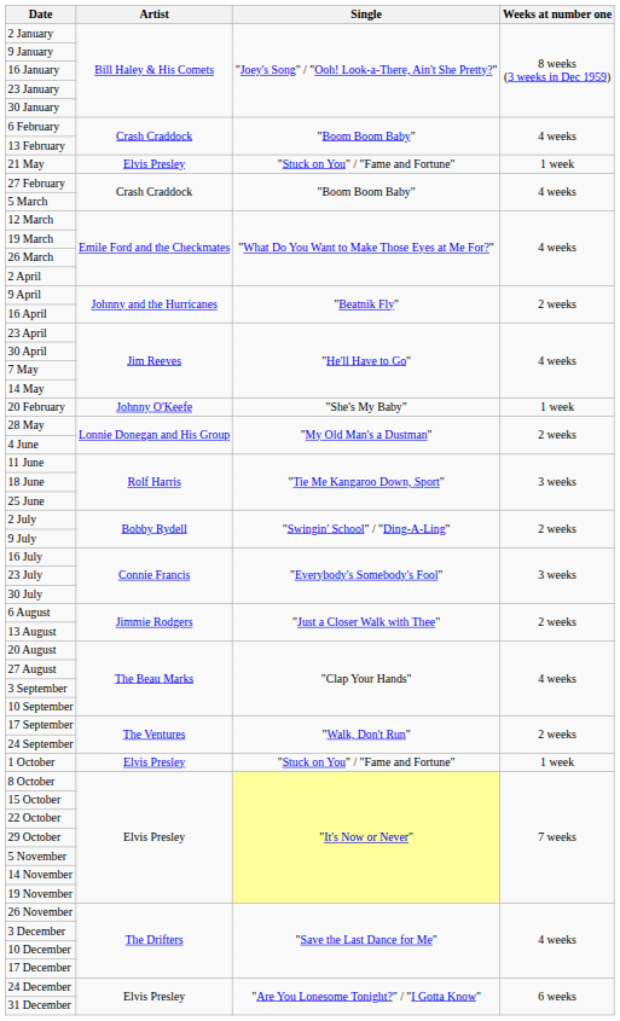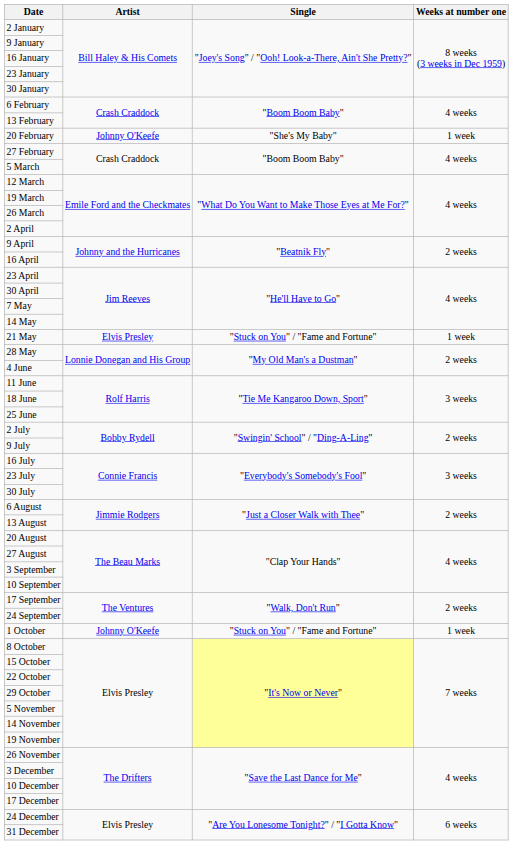 <table class="wikitable">
 <tr>
 <th>Date</th>
 <th>Artist</th>
 <th>Single</th>
 <th>Weeks at number one</th>
 </tr>
 <tr>
 <td>2 January</td>
 <td rowspan=5 align="center"><a href='#'>Bill Haley & His Comets</a></td>
 <td rowspan=5 align="center">"<a href='#'>Joey's Song</a>" / "<a href='#'>Ooh! Look-a-There, Ain't She Pretty?</a>"</td>
 <td rowspan=5 align="center">8 weeks<br>(<a href='#'>3 weeks in Dec 1959</a>)</td>
 </tr>
 <tr>
 <td>9 January</td>
 </tr>
 <tr>
 <td>16 January</td>
 </tr>
 <tr>
 <td>23 January</td>
 </tr>
 <tr>
 <td>30 January</td>
 </tr>
 <tr>
 <td>6 February</td>
 <td rowspan=2 align="center"><a href='#'>Crash Craddock</a></td>
 <td rowspan=2 align="center">"<a href='#'>Boom Boom Baby</a>"</td>
 <td rowspan=2 align="center">4 weeks</td>
 </tr>
 <tr>
 <td>13 February</td>
 </tr>
 <tr>
-<td>21 May</td>
-<td align="center"><a href='#'>Elvis Presley</a></td>
-<td align="center">"<a href='#'>Stuck on You</a>" / "Fame and Fortune"</td>
+<td>20 February</td>
+<td align="center"><a href='#'>Johnny O'Keefe</a></td>
+<td align="center">"She's My Baby"</td>
 <td align="center">1 week</td>
 </tr>
 <tr>
 <td>27 February</td>
 <td rowspan=2 align="center">Crash Craddock</td>
 <td rowspan=2 align="center">"Boom Boom Baby"</td>
 <td rowspan=2 align="center">4 weeks</td>
 </tr>
 <tr>
 <td>5 March</td>
 </tr>
 <tr>
 <td>12 March</td>
 <td rowspan=4 align="center"><a href='#'>Emile Ford and the Checkmates</a></td>
 <td rowspan=4 align="center">"<a href='#'>What Do You Want to Make Those Eyes at Me For?</a>"</td>
 <td rowspan=4 align="center">4 weeks</td>
 </tr>
 <tr>
 <td>19 March</td>
 </tr>
 <tr>
 <td>26 March</td>
 </tr>
 <tr>
 <td>2 April</td>
 </tr>
 <tr>
 <td>9 April</td>
 <td rowspan=2 align="center"><a href='#'>Johnny and the Hurricanes</a></td>
 <td rowspan=2 align="center">"<a href='#'>Beatnik Fly</a>"</td>
 <td rowspan=2 align="center">2 weeks</td>
 </tr>
 <tr>
 <td>16 April</td>
 </tr>
 <tr>
 <td>23 April</td>
 <td rowspan=4 align="center"><a href='#'>Jim Reeves</a></td>
 <td rowspan=4 align="center">"<a href='#'>He'll Have to Go</a>"</td>
 <td rowspan=4 align="center">4 weeks</td>
 </tr>
 <tr>
 <td>30 April</td>
 </tr>
 <tr>
 <td>7 May</td>
 </tr>
 <tr>
 <td>14 May</td>
 </tr>
 <tr>
-<td>20 February</td>
-<td align="center"><a href='#'>Johnny O'Keefe</a></td>
-<td align="center">"She's My Baby"</td>
+<td>21 May</td>
+<td align="center"><a href='#'>Elvis Presley</a></td>
+<td align="center">"<a href='#'>Stuck on You</a>" / "Fame and Fortune"</td>
 <td align="center">1 week</td>
 </tr>
 <tr>
 <td>28 May</td>
 <td rowspan=2 align="center"><a href='#'>Lonnie Donegan and His Group</a></td>
 <td rowspan=2 align="center">"<a href='#'>My Old Man's a Dustman</a>"</td>
 <td rowspan=2 align="center">2 weeks</td>
 </tr>
 <tr>
 <td>4 June</td>
 </tr>
 <tr>
 <td>11 June</td>
 <td rowspan=3 align="center"><a href='#'>Rolf Harris</a></td>
 <td rowspan=3 align="center">"<a href='#'>Tie Me Kangaroo Down, Sport</a>"</td>
 <td rowspan=3 align="center">3 weeks</td>
 </tr>
 <tr>
 <td>18 June</td>
 </tr>
 <tr>
 <td>25 June</td>
 </tr>
 <tr>
 <td>2 July</td>
 <td rowspan=2 align="center"><a href='#'>Bobby Rydell</a></td>
 <td rowspan=2 align="center">"<a href='#'>Swingin' School</a>" / "<a href='#'>Ding-A-Ling</a>"</td>
 <td rowspan=2 align="center">2 weeks</td>
 </tr>
 <tr>
 <td>9 July</td>
 </tr>
 <tr>
 <td>16 July</td>
 <td rowspan=3 align="center"><a href='#'>Connie Francis</a></td>
 <td rowspan=3 align="center">"<a href='#'>Everybody's Somebody's Fool</a>"</td>
 <td rowspan=3 align="center">3 weeks</td>
 </tr>
 <tr>
 <td>23 July</td>
 </tr>
 <tr>
 <td>30 July</td>
 </tr>
 <tr>
 <td>6 August</td>
 <td rowspan=2 align="center"><a href='#'>Jimmie Rodgers</a></td>
 <td rowspan=2 align="center">"<a href='#'>Just a Closer Walk with Thee</a>"</td>
 <td rowspan=2 align="center">2 weeks</td>
 </tr>
 <tr>
 <td>13 August</td>
 </tr>
 <tr>
 <td>20 August</td>
 <td rowspan=4 align="center"><a href='#'>The Beau Marks</a></td>
 <td rowspan=4 align="center">"Clap Your Hands"</td>
 <td rowspan=4 align="center">4 weeks</td>
 </tr>
 <tr>
 <td>27 August</td>
 </tr>
 <tr>
 <td>3 September</td>
 </tr>
 <tr>
 <td>10 September</td>
 </tr>
 <tr>
 <td>17 September</td>
 <td rowspan=2 align="center"><a href='#'>The Ventures</a></td>
 <td rowspan=2 align="center">"<a href='#'>Walk, Don't Run</a>"</td>
 <td rowspan=2 align="center">2 weeks</td>
 </tr>
 <tr>
 <td>24 September</td>
 </tr>
 <tr>
 <td>1 October</td>
-<td align="center"><a href='#'>Elvis Presley</a></td>
+<td align="center"><a href='#'>Johnny O'Keefe</a></td>
 <td align="center">"<a href='#'>Stuck on You</a>" / "Fame and Fortune"</td>
 <td align="center">1 week</td>
 </tr>
 <tr>
 <td>8 October</td>
 <td rowspan=7 align="center">Elvis Presley</td>
 <td bgcolor=#FFFF99 rowspan=7 align="center">"<a href='#'>It's Now or Never</a>"</td>
 <td rowspan=7 align="center">7 weeks</td>
 </tr>
 <tr>
 <td>15 October</td>
 </tr>
 <tr>
 <td>22 October</td>
 </tr>
 <tr>
 <td>29 October</td>
 </tr>
 <tr>
 <td>5 November</td>
 </tr>
 <tr>
 <td>14 November</td>
 </tr>
 <tr>
 <td>19 November</td>
 </tr>
 <tr>
 <td>26 November</td>
 <td rowspan=4 align="center"><a href='#'>The Drifters</a></td>
 <td rowspan=4 align="center">"<a href='#'>Save the Last Dance for Me</a>"</td>
 <td rowspan=4 align="center">4 weeks</td>
 </tr>
 <tr>
 <td>3 December</td>
 </tr>
 <tr>
 <td>10 December</td>
 </tr>
 <tr>
 <td>17 December</td>
 </tr>
 <tr>
 <td>24 December</td>
 <td rowspan=2 align="center">Elvis Presley</td>
 <td rowspan=2 align="center">"<a href='#'>Are You Lonesome Tonight?</a>" / "<a href='#'>I Gotta Know</a>"</td>
 <td rowspan=2 align="center">6 weeks</td>
 </tr>
 <tr>
 <td>31 December</td>
 </tr>
 </table>
